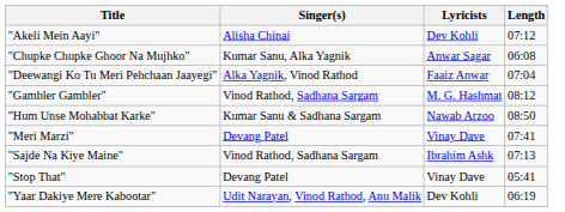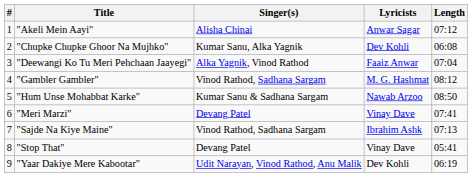 <table class="wikitable" style="font-size:95%;">
 <tr>
+<th>#</th>
 <th>Title</th>
 <th>Singer(s)</th>
 <th>Lyricists</th>
 <th>Length</th>
 </tr>
 <tr>
+<td>1</td>
 <td>"Akeli Mein Aayi"</td>
 <td><a href='#'>Alisha Chinai</a></td>
-<td><a href='#'>Dev Kohli</a></td>
+<td><a href='#'>Anwar Sagar</a></td>
 <td>07:12</td>
 </tr>
 <tr>
+<td>2</td>
 <td>"Chupke Chupke Ghoor Na Mujhko"</td>
 <td>Kumar Sanu, Alka Yagnik</td>
-<td><a href='#'>Anwar Sagar</a></td>
+<td><a href='#'>Dev Kohli</a></td>
 <td>06:08</td>
 </tr>
 <tr>
+<td>3</td>
 <td>"Deewangi Ko Tu Meri Pehchaan Jaayegi"</td>
 <td><a href='#'>Alka Yagnik</a>, Vinod Rathod</td>
 <td><a href='#'>Faaiz Anwar</a></td>
 <td>07:04</td>
 </tr>
 <tr>
+<td>4</td>
 <td>"Gambler Gambler"</td>
 <td>Vinod Rathod, <a href='#'>Sadhana Sargam</a></td>
 <td><a href='#'>M. G. Hashmat</a></td>
 <td>08:12</td>
 </tr>
 <tr>
+<td>5</td>
 <td>"Hum Unse Mohabbat Karke"</td>
 <td>Kumar Sanu & Sadhana Sargam</td>
 <td><a href='#'>Nawab Arzoo</a></td>
 <td>08:50</td>
 </tr>
 <tr>
+<td>6</td>
 <td>"Meri Marzi"</td>
 <td><a href='#'>Devang Patel</a></td>
 <td><a href='#'>Vinay Dave</a></td>
 <td>07:41</td>
 </tr>
 <tr>
+<td>7</td>
 <td>"Sajde Na Kiye Maine"</td>
 <td>Vinod Rathod, Sadhana Sargam</td>
 <td><a href='#'>Ibrahim Ashk</a></td>
 <td>07:13</td>
 </tr>
 <tr>
+<td>8</td>
 <td>"Stop That"</td>
 <td>Devang Patel</td>
 <td>Vinay Dave</td>
 <td>05:41</td>
 </tr>
 <tr>
+<td>9</td>
 <td>"Yaar Dakiye Mere Kabootar"</td>
 <td><a href='#'>Udit Narayan</a>, <a href='#'>Vinod Rathod</a>, <a href='#'>Anu Malik</a></td>
 <td>Dev Kohli</td>
 <td>06:19</td>
 </tr>
 </table>
